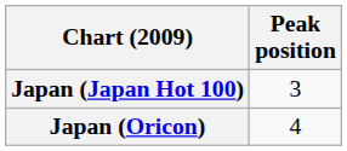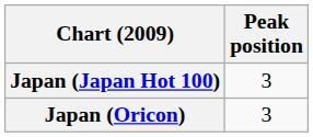 <table class="wikitable plainrowheaders">
 <tr>
 <th>Chart (2009)</th>
 <th>Peak<br>position</th>
 </tr>
 <tr>
 <th scope="row">Japan (<a href='#'>Japan Hot 100</a>)</th>
 <td style="text-align:center;">3</td>
 </tr>
 <tr>
 <th scope="row">Japan (<a href='#'>Oricon</a>)</th>
-<td style="text-align:center;">4</td>
+<td style="text-align:center;">3</td>
 </tr>
 </table>
